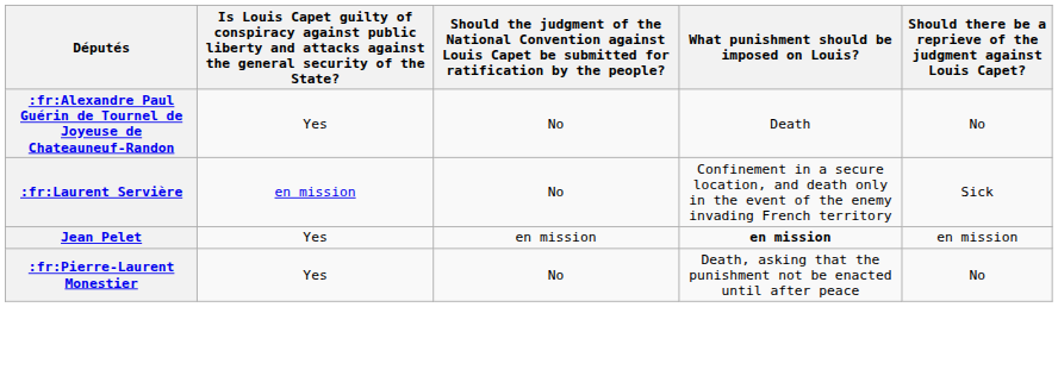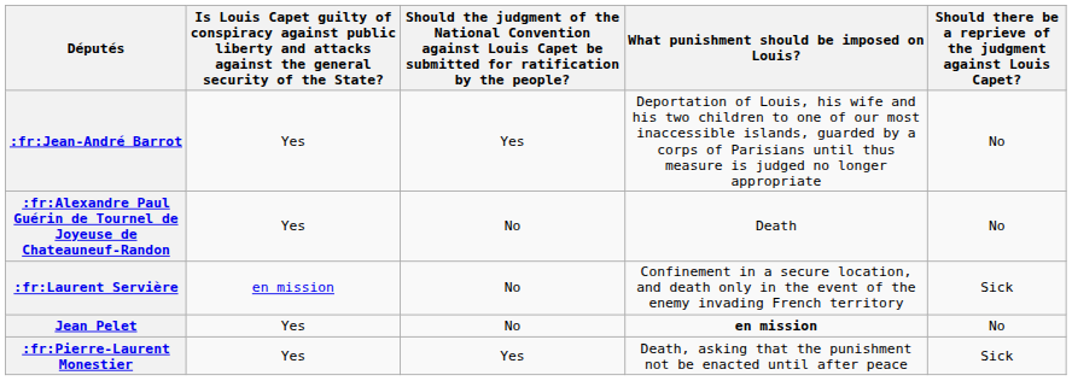 <table class="wikitable sortable" style="text-align:center; width:80%;">
 <tr>
 <th scope=col>Députés</th>
 <th scope=col>Is Louis Capet guilty of conspiracy against public liberty and attacks against the general security of the State?</th>
 <th scope=col>Should the judgment of the National Convention against Louis Capet be submitted for ratification by the people?</th>
 <th scope=col>What punishment should be imposed on Louis?</th>
 <th scope=col>Should there be a reprieve of the judgment against Louis Capet?</th>
+</tr>
+<tr>
+<th scope=row><a href='#'>:fr:Jean-André Barrot</a></th>
+<td>Yes</td>
+<td>Yes</td>
+<td>Deportation of Louis, his wife and his two children to one of our most inaccessible islands, guarded by a corps of Parisians until thus measure is judged no longer appropriate</td>
+<td>No</td>
 </tr>
 <tr>
 <th scope=row><a href='#'>:fr:Alexandre Paul Guérin de Tournel de Joyeuse de Chateauneuf-Randon</a></th>
 <td>Yes</td>
 <td>No</td>
 <td>Death</td>
 <td>No</td>
 </tr>
 <tr>
 <th scope=row><a href='#'>:fr:Laurent Servière</a></th>
 <td><a href='#'>en mission</a></td>
 <td>No</td>
 <td>Confinement in a secure location, and death only in the event of the enemy invading French territory</td>
 <td>Sick</td>
 </tr>
 <tr>
 <th scope=row><a href='#'>Jean Pelet</a></th>
 <td>Yes</td>
-<td>en mission</td>
+<td>No</td>
 <td><strong>en mission</strong></td>
-<td>en mission</td>
+<td>No</td>
 </tr>
 <tr>
 <th scope=row><a href='#'>:fr:Pierre-Laurent Monestier</a></th>
 <td>Yes</td>
-<td>No</td>
+<td>Yes</td>
 <td>Death, asking that the punishment not be enacted until after peace</td>
-<td>No</td>
+<td>Sick</td>
 </tr>
 </table>
